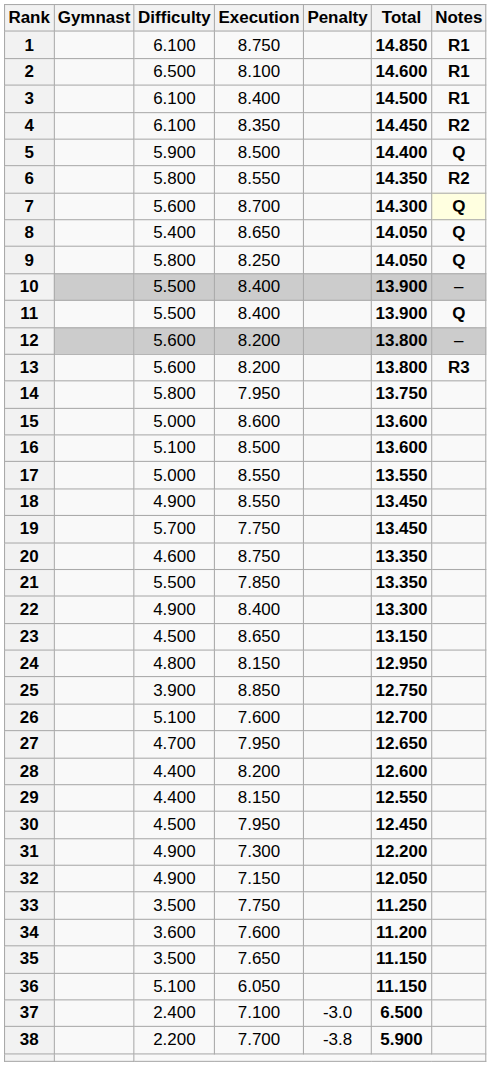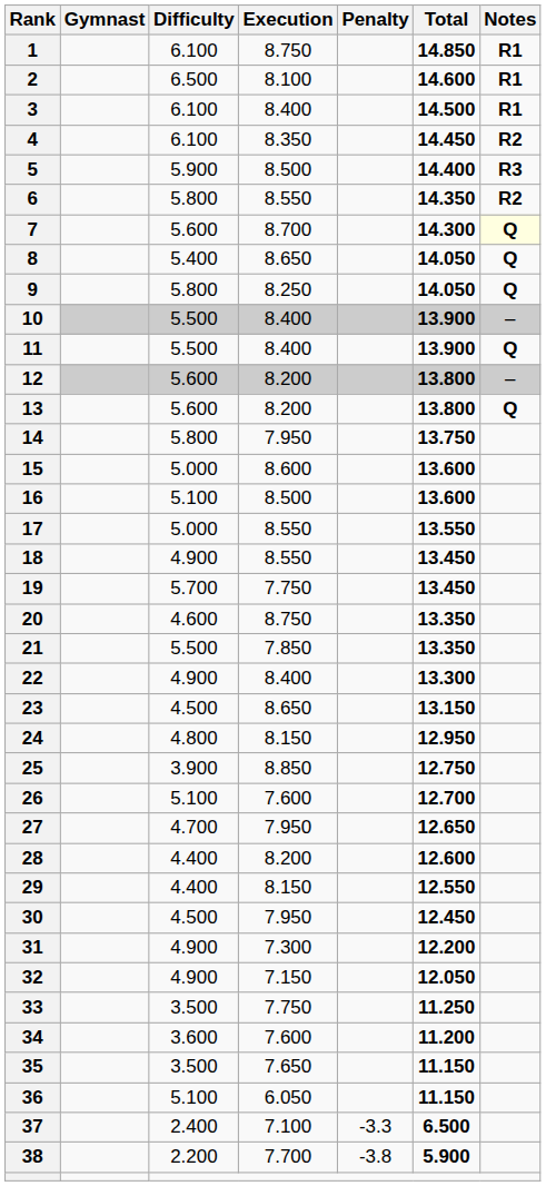 <table class="wikitable sortable" style="text-align:center">
 <tr>
 <th>Rank</th>
 <th>Gymnast</th>
 <th>Difficulty</th>
 <th>Execution</th>
 <th>Penalty</th>
 <th>Total</th>
 <th>Notes</th>
 </tr>
 <tr>
 <th scope=row>1</th>
 <td align=left></td>
 <td>6.100</td>
 <td>8.750</td>
 <td></td>
 <td><strong>14.850</strong></td>
 <td><strong>R1</strong></td>
 </tr>
 <tr>
 <th scope=row>2</th>
 <td align=left></td>
 <td>6.500</td>
 <td>8.100</td>
 <td></td>
 <td><strong>14.600</strong></td>
 <td><strong>R1</strong></td>
 </tr>
 <tr>
 <th scope=row>3</th>
 <td align=left></td>
 <td>6.100</td>
 <td>8.400</td>
 <td></td>
 <td><strong>14.500</strong></td>
 <td><strong>R1</strong></td>
 </tr>
 <tr>
 <th scope=row>4</th>
 <td align=left></td>
 <td>6.100</td>
 <td>8.350</td>
 <td></td>
 <td><strong>14.450</strong></td>
 <td><strong>R2</strong></td>
 </tr>
 <tr>
 <th scope=row>5</th>
 <td align=left></td>
 <td>5.900</td>
 <td>8.500</td>
 <td></td>
 <td><strong>14.400</strong></td>
-<td><strong>Q</strong></td>
+<td><strong>R3</strong></td>
 </tr>
 <tr>
 <th scope=row>6</th>
 <td align=left></td>
 <td>5.800</td>
 <td>8.550</td>
 <td></td>
 <td><strong>14.350</strong></td>
 <td><strong>R2</strong></td>
 </tr>
 <tr>
 <th scope=row>7</th>
 <td align=left></td>
 <td>5.600</td>
 <td>8.700</td>
 <td></td>
 <td><strong>14.300</strong></td>
 <td style="background: lightyellow;"><strong>Q</strong></td>
 </tr>
 <tr>
 <th scope=row>8</th>
 <td align=left></td>
 <td>5.400</td>
 <td>8.650</td>
 <td></td>
 <td><strong>14.050</strong></td>
 <td><strong>Q</strong></td>
 </tr>
 <tr>
 <th scope=row>9</th>
 <td align=left></td>
 <td>5.800</td>
 <td>8.250</td>
 <td></td>
 <td><strong>14.050</strong></td>
 <td><strong>Q</strong></td>
 </tr>
 <tr bgcolor="cccccc">
 <th scope=row>10</th>
 <td align=left></td>
 <td>5.500</td>
 <td>8.400</td>
 <td></td>
 <td><strong>13.900</strong></td>
 <td>–</td>
 </tr>
 <tr>
 <th scope=row>11</th>
 <td align=left></td>
 <td>5.500</td>
 <td>8.400</td>
 <td></td>
 <td><strong>13.900</strong></td>
 <td><strong>Q</strong></td>
 </tr>
 <tr bgcolor="cccccc">
 <th scope=row>12</th>
 <td align=left></td>
 <td>5.600</td>
 <td>8.200</td>
 <td></td>
 <td><strong>13.800</strong></td>
 <td>–</td>
 </tr>
 <tr>
 <th scope=row>13</th>
 <td align=left></td>
 <td>5.600</td>
 <td>8.200</td>
 <td></td>
 <td><strong>13.800</strong></td>
-<td><strong>R3</strong></td>
+<td><strong>Q</strong></td>
 </tr>
 <tr>
 <th scope=row>14</th>
 <td align=left></td>
 <td>5.800</td>
 <td>7.950</td>
 <td></td>
 <td><strong>13.750</strong></td>
 <td></td>
 </tr>
 <tr>
 <th scope=row>15</th>
 <td align=left></td>
 <td>5.000</td>
 <td>8.600</td>
 <td></td>
 <td><strong>13.600</strong></td>
 <td></td>
 </tr>
 <tr>
 <th scope=row>16</th>
 <td align=left></td>
 <td>5.100</td>
 <td>8.500</td>
 <td></td>
 <td><strong>13.600</strong></td>
 <td></td>
 </tr>
 <tr>
 <th scope=row>17</th>
 <td align=left></td>
 <td>5.000</td>
 <td>8.550</td>
 <td></td>
 <td><strong>13.550</strong></td>
 <td></td>
 </tr>
 <tr>
 <th scope=row>18</th>
 <td align=left></td>
 <td>4.900</td>
 <td>8.550</td>
 <td></td>
 <td><strong>13.450</strong></td>
 <td></td>
 </tr>
 <tr>
 <th scope=row>19</th>
 <td align=left></td>
 <td>5.700</td>
 <td>7.750</td>
 <td></td>
 <td><strong>13.450</strong></td>
 <td></td>
 </tr>
 <tr>
 <th scope=row>20</th>
 <td align=left></td>
 <td>4.600</td>
 <td>8.750</td>
 <td></td>
 <td><strong>13.350 </strong></td>
 <td></td>
 </tr>
 <tr>
 <th scope=row>21</th>
 <td align=left></td>
 <td>5.500</td>
 <td>7.850</td>
 <td></td>
 <td><strong>13.350</strong></td>
 <td></td>
 </tr>
 <tr>
 <th scope=row>22</th>
 <td align=left></td>
 <td>4.900</td>
 <td>8.400</td>
 <td></td>
 <td><strong>13.300</strong></td>
 <td></td>
 </tr>
 <tr>
 <th scope=row>23</th>
 <td align=left></td>
 <td>4.500</td>
 <td>8.650</td>
 <td></td>
 <td><strong>13.150</strong></td>
 <td></td>
 </tr>
 <tr>
 <th scope=row>24</th>
 <td align=left></td>
 <td>4.800</td>
 <td>8.150</td>
 <td></td>
 <td><strong>12.950</strong></td>
 <td></td>
 </tr>
 <tr>
 <th scope=row>25</th>
 <td align=left></td>
 <td>3.900</td>
 <td>8.850</td>
 <td></td>
 <td><strong>12.750</strong></td>
 <td></td>
 </tr>
 <tr>
 <th scope=row>26</th>
 <td align=left></td>
 <td>5.100</td>
 <td>7.600</td>
 <td></td>
 <td><strong>12.700</strong></td>
 <td></td>
 </tr>
 <tr>
 <th scope=row>27</th>
 <td align=left></td>
 <td>4.700</td>
 <td>7.950</td>
 <td></td>
 <td><strong>12.650</strong></td>
 <td></td>
 </tr>
 <tr>
 <th scope=row>28</th>
 <td align=left></td>
 <td>4.400</td>
 <td>8.200</td>
 <td></td>
 <td><strong>12.600</strong></td>
 <td></td>
 </tr>
 <tr>
 <th scope=row>29</th>
 <td align=left></td>
 <td>4.400</td>
 <td>8.150</td>
 <td></td>
 <td><strong>12.550</strong></td>
 <td></td>
 </tr>
 <tr>
 <th scope=row>30</th>
 <td align=left></td>
 <td>4.500</td>
 <td>7.950</td>
 <td></td>
 <td><strong>12.450</strong></td>
 <td></td>
 </tr>
 <tr>
 <th scope=row>31</th>
 <td align=left></td>
 <td>4.900</td>
 <td>7.300</td>
 <td></td>
 <td><strong>12.200</strong></td>
 <td></td>
 </tr>
 <tr>
 <th scope=row>32</th>
 <td align=left></td>
 <td>4.900</td>
 <td>7.150</td>
 <td></td>
 <td><strong>12.050</strong></td>
 <td></td>
 </tr>
 <tr>
 <th scope=row>33</th>
 <td align=left></td>
 <td>3.500</td>
 <td>7.750</td>
 <td></td>
 <td><strong>11.250</strong></td>
 <td></td>
 </tr>
 <tr>
 <th scope=row>34</th>
 <td align=left></td>
 <td>3.600</td>
 <td>7.600</td>
 <td></td>
 <td><strong>11.200</strong></td>
 <td></td>
 </tr>
 <tr>
 <th scope=row>35</th>
 <td align=left></td>
 <td>3.500</td>
 <td>7.650</td>
 <td></td>
 <td><strong>11.150</strong></td>
 <td></td>
 </tr>
 <tr>
 <th scope=row>36</th>
 <td align=left></td>
 <td>5.100</td>
 <td>6.050</td>
 <td></td>
 <td><strong>11.150</strong></td>
 <td></td>
 </tr>
 <tr>
 <th scope=row>37</th>
 <td align=left></td>
 <td>2.400</td>
 <td>7.100</td>
-<td>-3.0</td>
+<td>-3.3</td>
 <td><strong>6.500</strong></td>
 <td></td>
 </tr>
 <tr>
 <th scope=row>38</th>
 <td align=left></td>
 <td>2.200</td>
 <td>7.700</td>
 <td>-3.8</td>
 <td><strong>5.900</strong></td>
 </tr>
 <tr>
 <th scope=row></th>
 <td align=left></td>
 <td colspan=5></td>
 </tr>
 </table>
